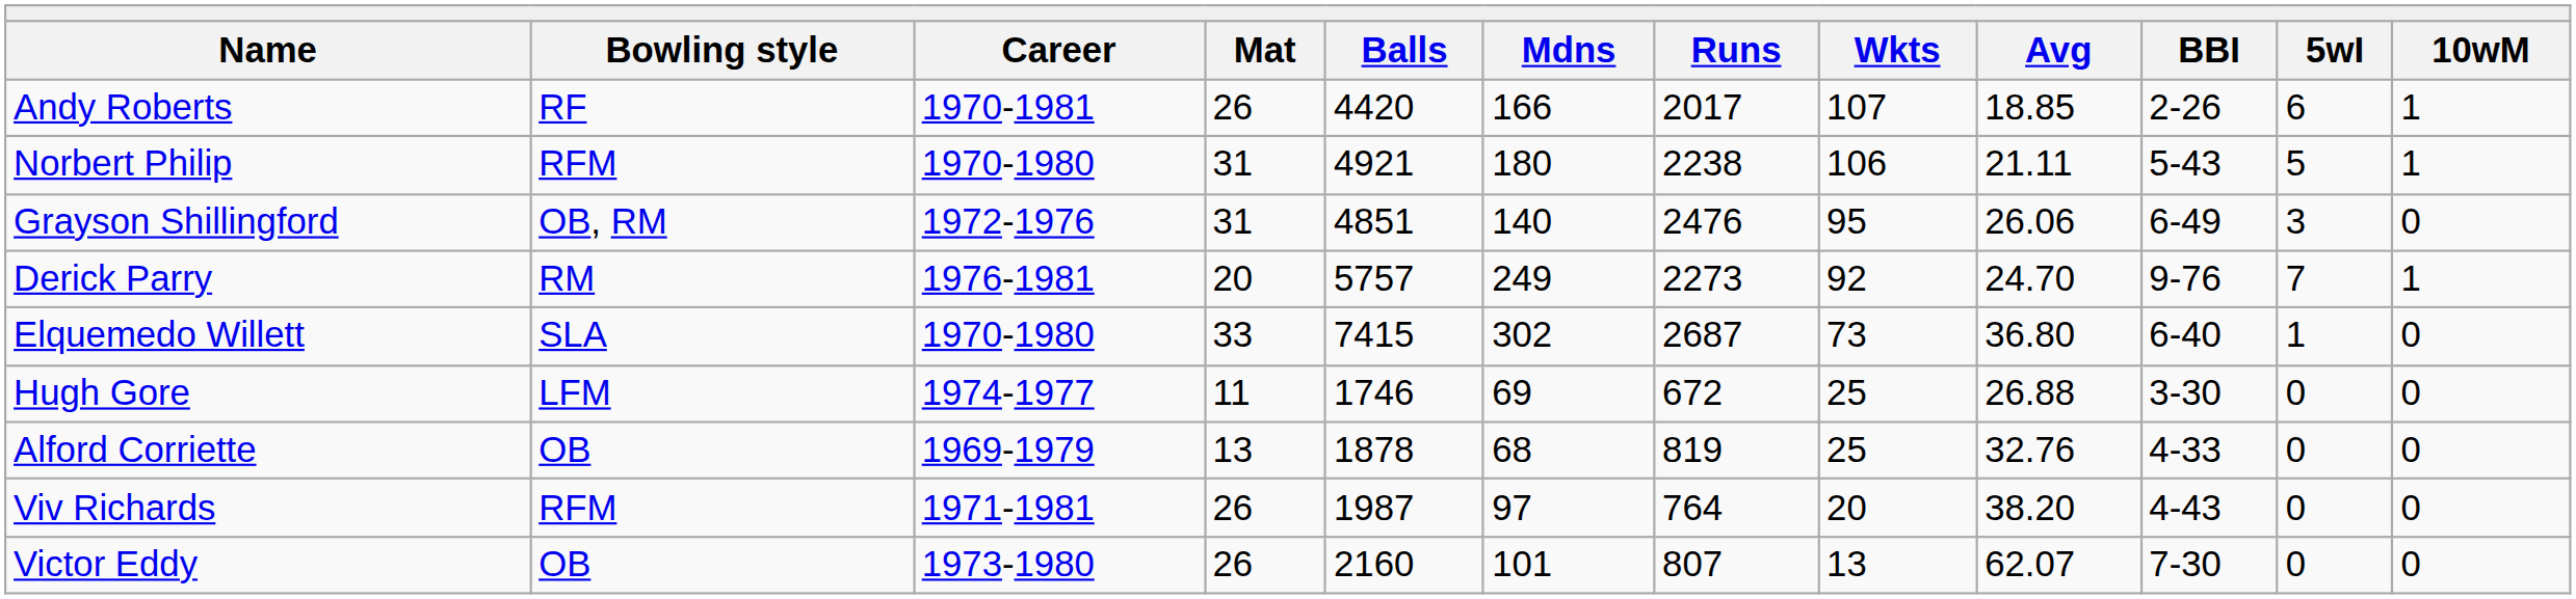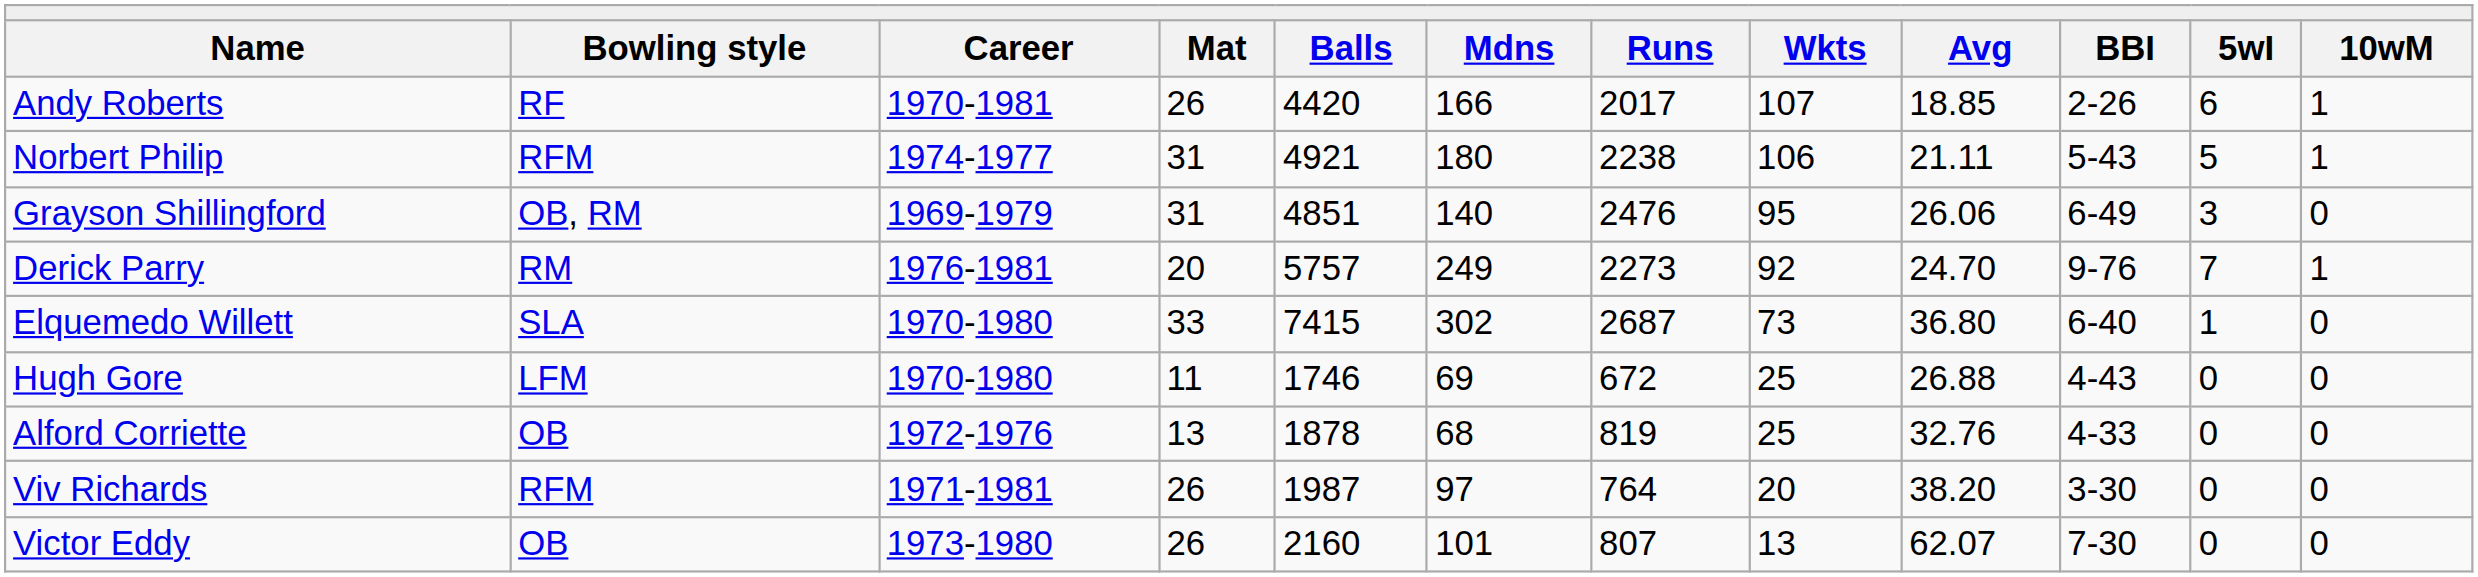 <table class="wikitable" width="90%">
 <tr>
 <td bgcolor="efefef" colspan="12"></td>
 </tr>
 <tr>
 <th>Name</th>
 <th>Bowling style</th>
 <th>Career</th>
 <th>Mat</th>
 <th><a href='#'>Balls</a></th>
 <th><a href='#'>Mdns</a></th>
 <th><a href='#'>Runs</a></th>
 <th><a href='#'>Wkts</a></th>
 <th><a href='#'>Avg</a></th>
 <th>BBI</th>
 <th>5wI</th>
 <th>10wM</th>
 </tr>
 <tr>
 <td><a href='#'>Andy Roberts</a></td>
 <td><a href='#'>RF</a></td>
 <td><a href='#'>1970</a>-<a href='#'>1981</a></td>
 <td>26</td>
 <td>4420</td>
 <td>166</td>
 <td>2017</td>
 <td>107</td>
 <td>18.85</td>
 <td>2-26</td>
 <td>6</td>
 <td>1</td>
 </tr>
 <tr>
 <td><a href='#'>Norbert Philip</a></td>
 <td><a href='#'>RFM</a></td>
-<td><a href='#'>1970</a>-<a href='#'>1980</a></td>
+<td><a href='#'>1974</a>-<a href='#'>1977</a></td>
 <td>31</td>
 <td>4921</td>
 <td>180</td>
 <td>2238</td>
 <td>106</td>
 <td>21.11</td>
 <td>5-43</td>
 <td>5</td>
 <td>1</td>
 </tr>
 <tr>
 <td><a href='#'>Grayson Shillingford</a></td>
 <td><a href='#'>OB</a>, <a href='#'>RM</a></td>
-<td><a href='#'>1972</a>-<a href='#'>1976</a></td>
+<td><a href='#'>1969</a>-<a href='#'>1979</a></td>
 <td>31</td>
 <td>4851</td>
 <td>140</td>
 <td>2476</td>
 <td>95</td>
 <td>26.06</td>
 <td>6-49</td>
 <td>3</td>
 <td>0</td>
 </tr>
 <tr>
 <td><a href='#'>Derick Parry</a></td>
 <td><a href='#'>RM</a></td>
 <td><a href='#'>1976</a>-<a href='#'>1981</a></td>
 <td>20</td>
 <td>5757</td>
 <td>249</td>
 <td>2273</td>
 <td>92</td>
 <td>24.70</td>
 <td>9-76</td>
 <td>7</td>
 <td>1</td>
 </tr>
 <tr>
 <td><a href='#'>Elquemedo Willett</a></td>
 <td><a href='#'>SLA</a></td>
 <td><a href='#'>1970</a>-<a href='#'>1980</a></td>
 <td>33</td>
 <td>7415</td>
 <td>302</td>
 <td>2687</td>
 <td>73</td>
 <td>36.80</td>
 <td>6-40</td>
 <td>1</td>
 <td>0</td>
 </tr>
 <tr>
 <td><a href='#'>Hugh Gore</a></td>
 <td><a href='#'>LFM</a></td>
-<td><a href='#'>1974</a>-<a href='#'>1977</a></td>
+<td><a href='#'>1970</a>-<a href='#'>1980</a></td>
 <td>11</td>
 <td>1746</td>
 <td>69</td>
 <td>672</td>
 <td>25</td>
 <td>26.88</td>
-<td>3-30</td>
+<td>4-43</td>
 <td>0</td>
 <td>0</td>
 </tr>
 <tr>
 <td><a href='#'>Alford Corriette</a></td>
 <td><a href='#'>OB</a></td>
-<td><a href='#'>1969</a>-<a href='#'>1979</a></td>
+<td><a href='#'>1972</a>-<a href='#'>1976</a></td>
 <td>13</td>
 <td>1878</td>
 <td>68</td>
 <td>819</td>
 <td>25</td>
 <td>32.76</td>
 <td>4-33</td>
 <td>0</td>
 <td>0</td>
 </tr>
 <tr>
 <td><a href='#'>Viv Richards</a></td>
 <td><a href='#'>RFM</a></td>
 <td><a href='#'>1971</a>-<a href='#'>1981</a></td>
 <td>26</td>
 <td>1987</td>
 <td>97</td>
 <td>764</td>
 <td>20</td>
 <td>38.20</td>
-<td>4-43</td>
+<td>3-30</td>
 <td>0</td>
 <td>0</td>
 </tr>
 <tr>
 <td><a href='#'>Victor Eddy</a></td>
 <td><a href='#'>OB</a></td>
 <td><a href='#'>1973</a>-<a href='#'>1980</a></td>
 <td>26</td>
 <td>2160</td>
 <td>101</td>
 <td>807</td>
 <td>13</td>
 <td>62.07</td>
 <td>7-30</td>
 <td>0</td>
 <td>0</td>
 </tr>
 </table>
